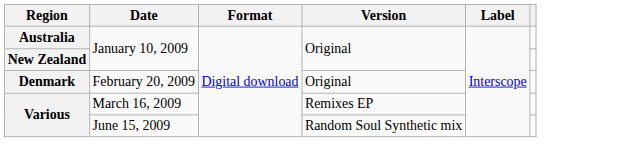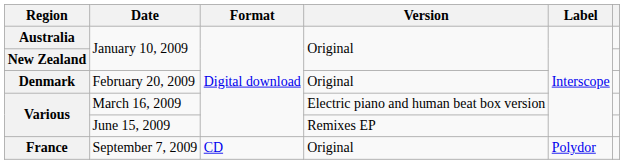 <table class="wikitable plainrowheaders">
 <tr>
 <th scope="col">Region</th>
 <th scope="col">Date</th>
 <th scope="col">Format</th>
 <th scope="col">Version</th>
 <th scope="col">Label</th>
 <th scope="col"></th>
 </tr>
 <tr>
 <th scope="row">Australia</th>
 <td rowspan="2">January 10, 2009</td>
 <td rowspan="5"><a href='#'>Digital download</a></td>
 <td rowspan="2">Original</td>
 <td rowspan="5"><a href='#'>Interscope</a></td>
 <td style="text-align:center;"></td>
 </tr>
 <tr>
 <th scope="row">New Zealand</th>
 <td style="text-align:center;"></td>
 </tr>
 <tr>
 <th scope="row">Denmark</th>
 <td>February 20, 2009</td>
 <td>Original</td>
 <td style="text-align:center;"></td>
 </tr>
 <tr>
 <th scope="row" rowspan="2">Various</th>
 <td>March 16, 2009</td>
+<td>Electric piano and human beat box version</td>
+<td style="text-align:center;"></td>
+</tr>
+<tr>
+<td>June 15, 2009</td>
 <td>Remixes EP</td>
 <td style="text-align:center;"></td>
 </tr>
 <tr>
-<td>June 15, 2009</td>
-<td>Random Soul Synthetic mix</td>
+<th scope="row">France</th>
+<td>September 7, 2009</td>
+<td><a href='#'>CD</a></td>
+<td>Original</td>
+<td><a href='#'>Polydor</a></td>
 <td style="text-align:center;"></td>
 </tr>
 </table>
